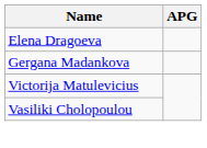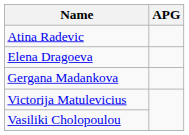 <table class=wikitable>
 <tr>
 <th width=167>Name</th>
 <th>APG</th>
+</tr>
+<tr>
+<td> <a href='#'>Atina Radevic</a></td>
+<td></td>
 </tr>
 <tr>
 <td> <a href='#'>Elena Dragoeva</a></td>
 <td></td>
 </tr>
 <tr>
 <td> <a href='#'>Gergana Madankova</a></td>
 <td></td>
 </tr>
 <tr>
 <td> <a href='#'>Victorija Matulevicius</a></td>
 <td rowspan=2></td>
 </tr>
 <tr>
 <td> <a href='#'>Vasiliki Cholopoulou</a></td>
 </tr>
 </table>
